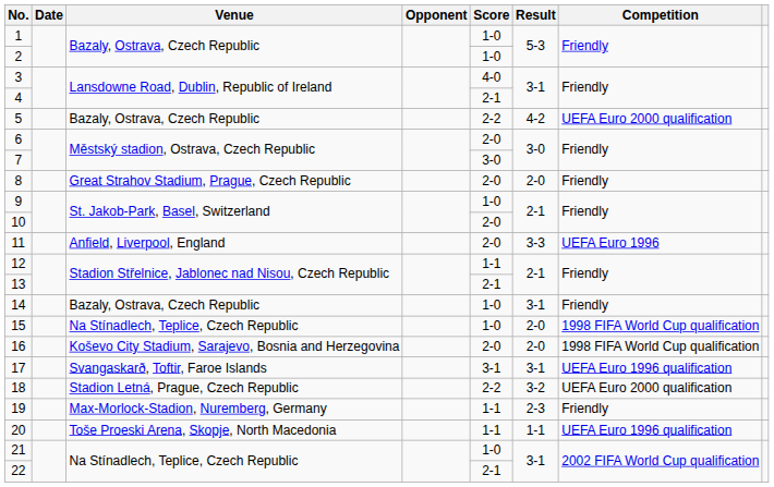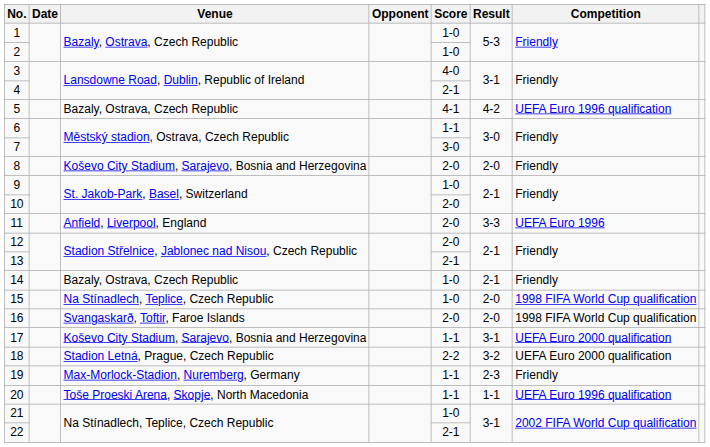 <table class="wikitable sortable">
 <tr>
 <th scope="col">No.</th>
 <th scope="col">Date</th>
 <th scope="col">Venue</th>
 <th scope="col">Opponent</th>
 <th scope="col">Score</th>
 <th scope="col">Result</th>
 <th scope="col">Competition</th>
 <th scope="col" class="unsortable"></th>
 </tr>
 <tr>
 <td style="text-align:center">1</td>
 <td rowspan="2"></td>
 <td rowspan="2"><a href='#'>Bazaly</a>, <a href='#'>Ostrava</a>, Czech Republic</td>
 <td rowspan="2"></td>
 <td style="text-align:center">1-0</td>
 <td rowspan="2" style="text-align:center">5-3</td>
 <td rowspan="2"><a href='#'>Friendly</a></td>
 <td rowspan="2"></td>
 </tr>
 <tr>
 <td style="text-align:center">2</td>
 <td style="text-align:center">1-0</td>
 </tr>
 <tr>
 <td style="text-align:center">3</td>
 <td rowspan="2"></td>
 <td rowspan="2"><a href='#'>Lansdowne Road</a>, <a href='#'>Dublin</a>, Republic of Ireland</td>
 <td rowspan="2"></td>
 <td style="text-align:center">4-0</td>
 <td rowspan="2" style="text-align:center">3-1</td>
 <td rowspan="2">Friendly</td>
 <td rowspan="2"></td>
 </tr>
 <tr>
 <td style="text-align:center">4</td>
 <td style="text-align:center">2-1</td>
 </tr>
 <tr>
 <td style="text-align:center">5</td>
 <td></td>
 <td>Bazaly, Ostrava, Czech Republic</td>
 <td></td>
-<td style="text-align:center">2-2</td>
+<td style="text-align:center">4-1</td>
 <td style="text-align:center">4-2</td>
-<td><a href='#'>UEFA Euro 2000 qualification</a></td>
+<td><a href='#'>UEFA Euro 1996 qualification</a></td>
 <td></td>
 </tr>
 <tr>
 <td style="text-align:center">6</td>
 <td rowspan="2"></td>
 <td rowspan="2"><a href='#'>Městský stadion</a>, Ostrava, Czech Republic</td>
 <td rowspan="2"></td>
-<td style="text-align:center">2-0</td>
+<td style="text-align:center">1-1</td>
 <td rowspan="2" style="text-align:center">3-0</td>
 <td rowspan="2">Friendly</td>
 <td rowspan="2"></td>
 </tr>
 <tr>
 <td style="text-align:center">7</td>
 <td style="text-align:center">3-0</td>
 </tr>
 <tr>
 <td style="text-align:center">8</td>
 <td></td>
-<td><a href='#'>Great Strahov Stadium</a>, <a href='#'>Prague</a>, Czech Republic</td>
+<td><a href='#'>Koševo City Stadium</a>, <a href='#'>Sarajevo</a>, Bosnia and Herzegovina</td>
 <td></td>
 <td style="text-align:center">2-0</td>
 <td style="text-align:center">2-0</td>
 <td>Friendly</td>
 <td></td>
 </tr>
 <tr>
 <td style="text-align:center">9</td>
 <td rowspan="2"></td>
 <td rowspan="2"><a href='#'>St. Jakob-Park</a>, <a href='#'>Basel</a>, Switzerland</td>
 <td rowspan="2"></td>
 <td style="text-align:center">1-0</td>
 <td rowspan="2" style="text-align:center">2-1</td>
 <td rowspan="2">Friendly</td>
 <td rowspan="2"></td>
 </tr>
 <tr>
 <td style="text-align:center">10</td>
 <td style="text-align:center">2-0</td>
 </tr>
 <tr>
 <td style="text-align:center">11</td>
 <td></td>
 <td><a href='#'>Anfield</a>, <a href='#'>Liverpool</a>, England</td>
 <td></td>
 <td style="text-align:center">2-0</td>
 <td style="text-align:center">3-3</td>
 <td><a href='#'>UEFA Euro 1996</a></td>
 <td></td>
 </tr>
 <tr>
 <td style="text-align:center">12</td>
 <td rowspan="2"></td>
 <td rowspan="2"><a href='#'>Stadion Střelnice</a>, <a href='#'>Jablonec nad Nisou</a>, Czech Republic</td>
 <td rowspan="2"></td>
-<td style="text-align:center">1-1</td>
+<td style="text-align:center">2-0</td>
 <td rowspan="2" style="text-align:center">2-1</td>
 <td rowspan="2">Friendly</td>
 <td rowspan="2"></td>
 </tr>
 <tr>
 <td style="text-align:center">13</td>
 <td style="text-align:center">2-1</td>
 </tr>
 <tr>
 <td style="text-align:center">14</td>
 <td></td>
 <td>Bazaly, Ostrava, Czech Republic</td>
 <td></td>
 <td style="text-align:center">1-0</td>
-<td style="text-align:center">3-1</td>
+<td style="text-align:center">2-1</td>
 <td>Friendly</td>
 <td></td>
 </tr>
 <tr>
 <td style="text-align:center">15</td>
 <td></td>
 <td><a href='#'>Na Stínadlech</a>, <a href='#'>Teplice</a>, Czech Republic</td>
 <td></td>
 <td style="text-align:center">1-0</td>
 <td style="text-align:center">2-0</td>
 <td><a href='#'>1998 FIFA World Cup qualification</a></td>
 <td></td>
 </tr>
 <tr>
 <td style="text-align:center">16</td>
 <td></td>
-<td><a href='#'>Koševo City Stadium</a>, <a href='#'>Sarajevo</a>, Bosnia and Herzegovina</td>
+<td><a href='#'>Svangaskarð</a>, <a href='#'>Toftir</a>, Faroe Islands</td>
 <td></td>
 <td style="text-align:center">2-0</td>
 <td style="text-align:center">2-0</td>
 <td>1998 FIFA World Cup qualification</td>
 <td></td>
 </tr>
 <tr>
 <td style="text-align:center">17</td>
 <td></td>
-<td><a href='#'>Svangaskarð</a>, <a href='#'>Toftir</a>, Faroe Islands</td>
+<td><a href='#'>Koševo City Stadium</a>, <a href='#'>Sarajevo</a>, Bosnia and Herzegovina</td>
 <td></td>
+<td style="text-align:center">1-1</td>
 <td style="text-align:center">3-1</td>
-<td style="text-align:center">3-1</td>
-<td><a href='#'>UEFA Euro 1996 qualification</a></td>
+<td><a href='#'>UEFA Euro 2000 qualification</a></td>
 <td></td>
 </tr>
 <tr>
 <td style="text-align:center">18</td>
 <td></td>
 <td><a href='#'>Stadion Letná</a>, Prague, Czech Republic</td>
 <td></td>
 <td style="text-align:center">2-2</td>
 <td style="text-align:center">3-2</td>
 <td>UEFA Euro 2000 qualification</td>
 <td></td>
 </tr>
 <tr>
 <td style="text-align:center">19</td>
 <td></td>
 <td><a href='#'>Max-Morlock-Stadion</a>, <a href='#'>Nuremberg</a>, Germany</td>
 <td></td>
 <td style="text-align:center">1-1</td>
 <td style="text-align:center">2-3</td>
 <td>Friendly</td>
 <td></td>
 </tr>
 <tr>
 <td style="text-align:center">20</td>
 <td></td>
 <td><a href='#'>Toše Proeski Arena</a>, <a href='#'>Skopje</a>, North Macedonia</td>
 <td></td>
 <td style="text-align:center">1-1</td>
 <td style="text-align:center">1-1</td>
 <td><a href='#'>UEFA Euro 1996 qualification</a></td>
 <td></td>
 </tr>
 <tr>
 <td style="text-align:center">21</td>
 <td rowspan="2"></td>
 <td rowspan="2">Na Stínadlech, Teplice, Czech Republic</td>
 <td rowspan="2"></td>
 <td style="text-align:center">1-0</td>
 <td rowspan="2" style="text-align:center">3-1</td>
 <td rowspan="2"><a href='#'>2002 FIFA World Cup qualification</a></td>
 <td rowspan="2"></td>
 </tr>
 <tr>
 <td style="text-align:center">22</td>
 <td style="text-align:center">2-1</td>
 </tr>
 </table>
